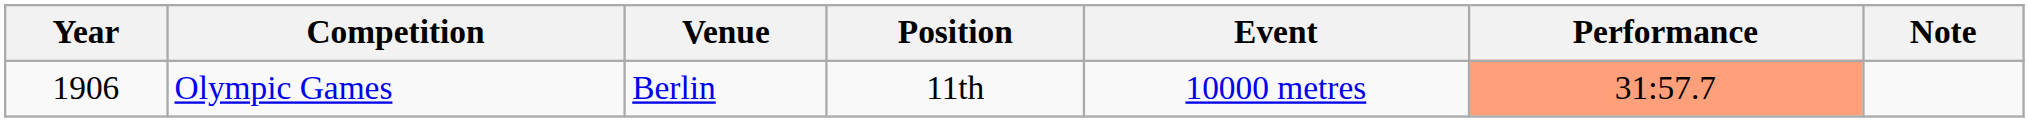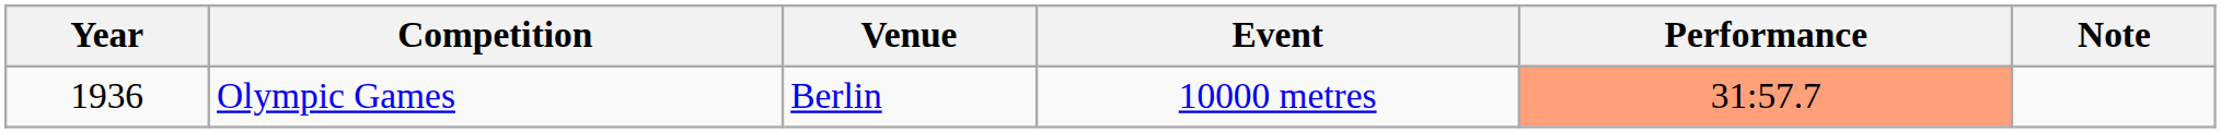 <table class="wikitable" width=55% style="font-size:90%; text-align:center;">
 <tr>
 <th>Year</th>
 <th>Competition</th>
 <th>Venue</th>
-<th>Position</th>
 <th>Event</th>
 <th>Performance</th>
 <th>Note</th>
 </tr>
 <tr>
-<td rowspan=1>1906</td>
+<td rowspan=1>1936</td>
 <td rowspan=1 align=left><a href='#'>Olympic Games</a></td>
 <td rowspan=1 align=left> <a href='#'>Berlin</a></td>
-<td>11th</td>
 <td><a href='#'>10000 metres</a></td>
 <td style="background: lightsalmon;">31:57.7</td>
 <td></td>
 </tr>
 </table>
